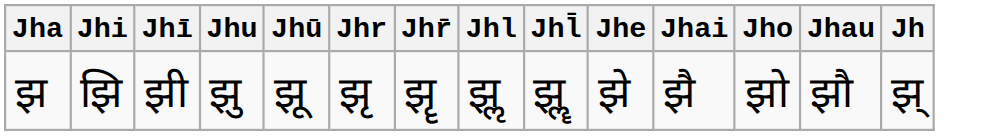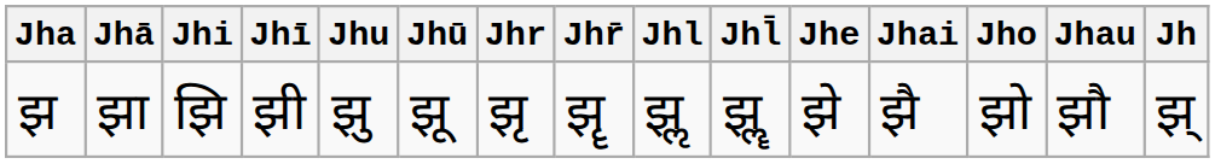 <table class="wikitable">
 <tr>
 <th>Jha</th>
+<th>Jhā</th>
 <th>Jhi</th>
 <th>Jhī</th>
 <th>Jhu</th>
 <th>Jhū</th>
 <th>Jhr</th>
 <th>Jhr̄</th>
 <th>Jhl</th>
 <th>Jhl̄</th>
 <th>Jhe</th>
 <th>Jhai</th>
 <th>Jho</th>
 <th>Jhau</th>
 <th>Jh</th>
 </tr>
 <tr style="font-size: 150%;">
 <td>झ</td>
+<td>झा</td>
 <td>झि</td>
 <td>झी</td>
 <td>झु</td>
 <td>झू</td>
 <td>झृ</td>
 <td>झॄ</td>
 <td>झॢ</td>
 <td>झॣ</td>
 <td>झे</td>
 <td>झै</td>
 <td>झो</td>
 <td>झौ</td>
 <td>झ्</td>
 </tr>
 </table>
